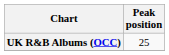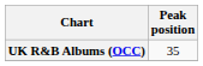 <table class="wikitable plainrowheaders sortable" style="text-align:center;" border="1">
 <tr>
 <th scope="col">Chart</th>
 <th scope="col">Peak<br>position</th>
 </tr>
 <tr>
 <th scope="row">UK R&B Albums (<a href='#'>OCC</a>)</th>
-<td>25</td>
+<td>35</td>
 </tr>
 <tr>
 </tr>
 </table>
